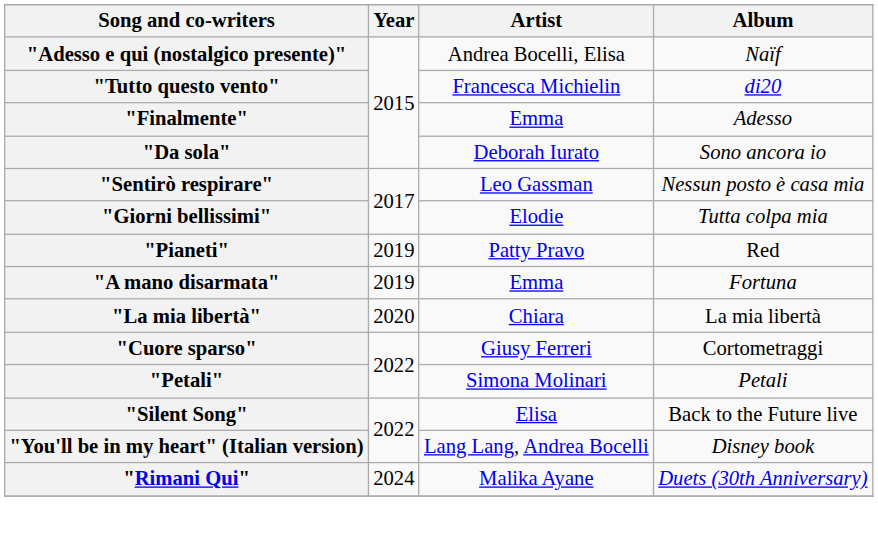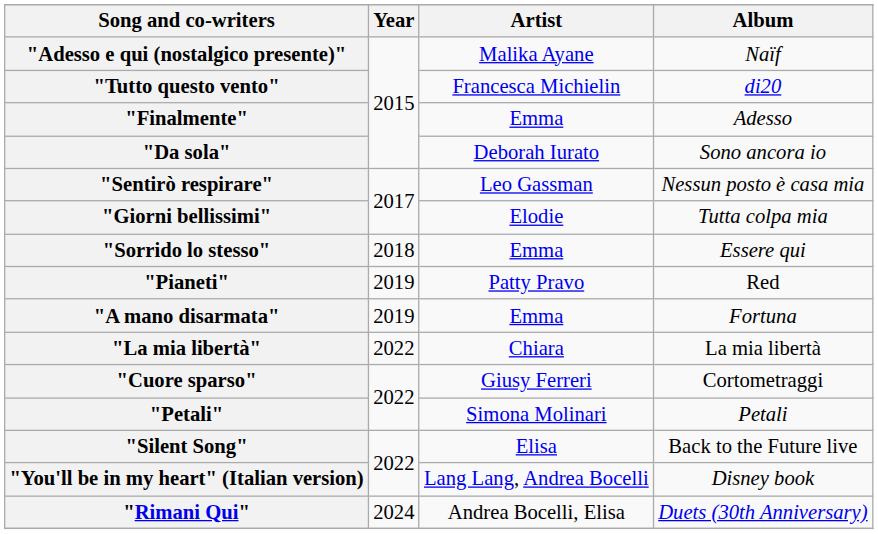 <table class="wikitable plainrowheaders" style="text-align:center;">
 <tr>
 </tr>
 <tr>
 <th>Song and co-writers</th>
 <th>Year</th>
 <th>Artist</th>
 <th>Album</th>
 </tr>
 <tr>
 <th scope="row">"Adesso e qui (nostalgico presente)"</th>
 <td rowspan="4">2015</td>
-<td>Andrea Bocelli, Elisa</td>
+<td><a href='#'>Malika Ayane</a></td>
 <td><em>Naïf</em></td>
 </tr>
 <tr>
 <th scope="row">"Tutto questo vento"</th>
 <td><a href='#'>Francesca Michielin</a></td>
 <td><em><a href='#'>di20</a></em></td>
 </tr>
 <tr>
 <th scope="row">"Finalmente"</th>
 <td><a href='#'>Emma</a></td>
 <td><em>Adesso</em></td>
 </tr>
 <tr>
 <th scope="row">"Da sola"</th>
 <td><a href='#'>Deborah Iurato</a></td>
 <td><em>Sono ancora io</em></td>
 </tr>
 <tr>
 <th scope="row">"Sentirò respirare"</th>
 <td rowspan="2">2017</td>
 <td><a href='#'>Leo Gassman</a></td>
 <td><em>Nessun posto è casa mia</em></td>
 </tr>
 <tr>
 <th scope="row">"Giorni bellissimi"</th>
 <td><a href='#'>Elodie</a></td>
 <td><em>Tutta colpa mia</em></td>
 </tr>
 <tr>
+<th scope="row">"Sorrido lo stesso"</th>
+<td>2018</td>
+<td><a href='#'>Emma</a></td>
+<td><em>Essere qui</em></td>
+</tr>
+<tr>
 <th scope="row">"Pianeti"</th>
 <td>2019</td>
 <td><a href='#'>Patty Pravo</a></td>
 <td>Red</td>
 </tr>
 <tr>
 <th scope="row">"A mano disarmata"</th>
 <td>2019</td>
 <td><a href='#'>Emma</a></td>
 <td><em>Fortuna</em></td>
 </tr>
 <tr>
 <th scope="row">"La mia libertà"</th>
-<td>2020</td>
+<td>2022</td>
 <td><a href='#'>Chiara</a></td>
 <td>La mia libertà</td>
 </tr>
 <tr>
 <th scope="row">"Cuore sparso"</th>
 <td rowspan="2">2022</td>
 <td><a href='#'>Giusy Ferreri</a></td>
 <td>Cortometraggi</td>
 </tr>
 <tr>
 <th scope="row">"Petali"</th>
 <td><a href='#'>Simona Molinari</a></td>
 <td><em>Petali</em></td>
 </tr>
 <tr>
 <th scope="row">"Silent Song"</th>
 <td rowspan="2">2022</td>
 <td><a href='#'>Elisa</a></td>
 <td>Back to the Future live</td>
 </tr>
 <tr>
 <th scope="row">"You'll be in my heart" (Italian version)</th>
 <td><a href='#'>Lang Lang</a>, <a href='#'>Andrea Bocelli</a></td>
 <td><em>Disney book</em></td>
 </tr>
 <tr>
 <th scope="row">"<a href='#'>Rimani Qui</a>"</th>
 <td>2024</td>
-<td><a href='#'>Malika Ayane</a></td>
+<td>Andrea Bocelli, Elisa</td>
 <td><em><a href='#'>Duets (30th Anniversary)</a></em></td>
 </tr>
 <tr>
 </tr>
 </table>
